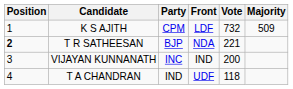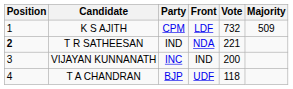 <table class="wikitable">
 <tr>
 <th scope="col">Position</th>
 <th scope="col">Candidate</th>
 <th scope="col">Party</th>
 <th scope="col">Front</th>
 <th scope="col">Vote</th>
 <th scope="col">Majority</th>
 </tr>
 <tr>
 <td>1</td>
 <td align="center">K S AJITH</td>
 <td align="center"><a href='#'>CPM</a></td>
 <td align="center"><a href='#'>LDF</a></td>
 <td align="center">732</td>
 <td align="center">509</td>
 </tr>
 <tr>
 <td><strong>2</strong></td>
 <td align="center">T R SATHEESAN</td>
-<td align="center"><a href='#'>BJP</a></td>
+<td align="center">IND</td>
 <td align="center"><a href='#'>NDA</a></td>
 <td align="center">221</td>
 <td align="center"></td>
 </tr>
 <tr>
 <td>3</td>
 <td align="center">VIJAYAN KUNNANATH</td>
 <td align="center"><a href='#'>INC</a></td>
 <td align="center">IND</td>
 <td align="center">200</td>
 <td align="center"></td>
 </tr>
 <tr>
 <td>4</td>
 <td align="center">T A CHANDRAN</td>
-<td align="center">IND</td>
+<td align="center"><a href='#'>BJP</a></td>
 <td align="center"><a href='#'>UDF</a></td>
 <td align="center">118</td>
 <td align="center"></td>
 </tr>
 </table>
